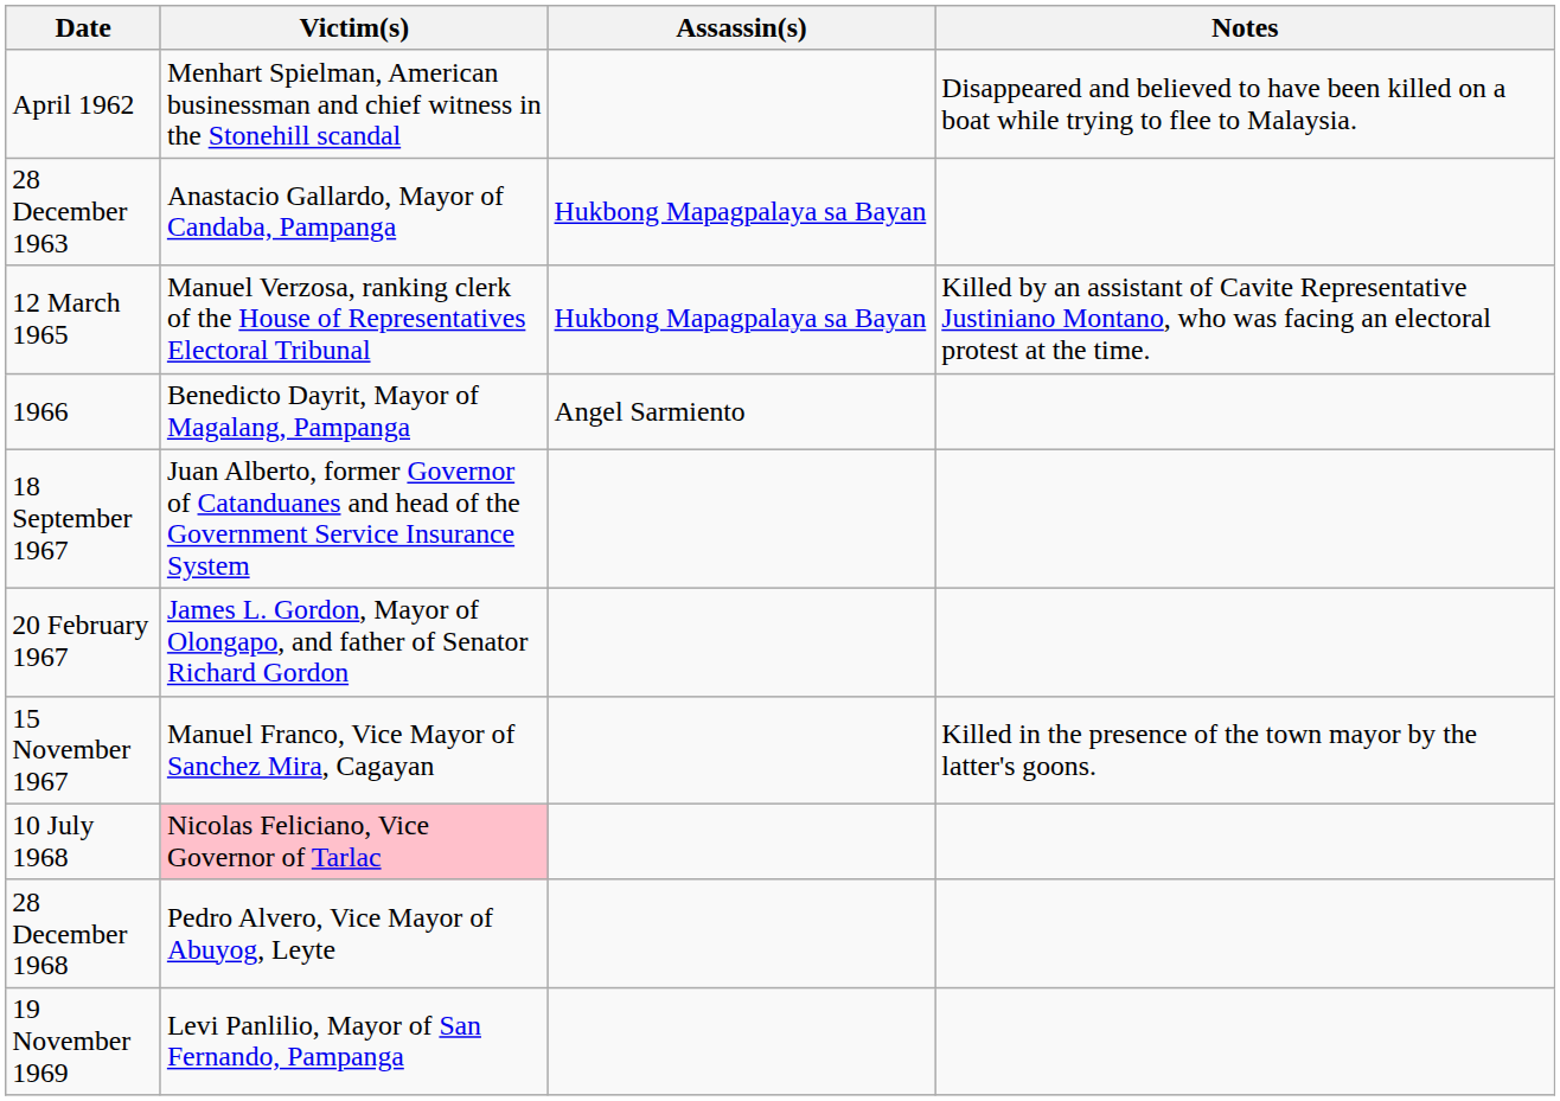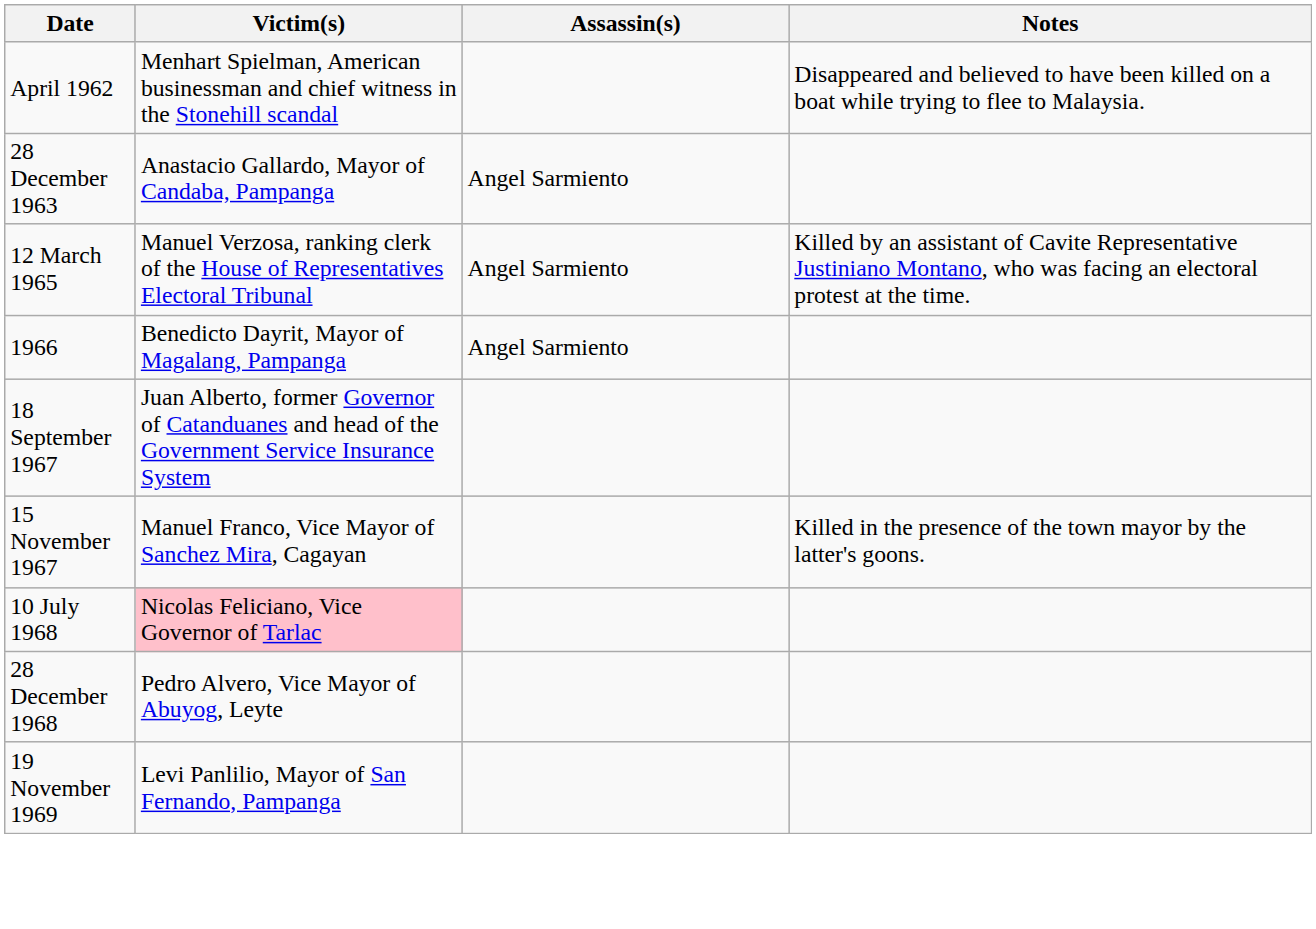 <table class="wikitable sortable" style="width:100%">
 <tr>
 <th style="width:10%">Date</th>
 <th style="width:25%">Victim(s)</th>
 <th style="width:25%">Assassin(s)</th>
 <th style="width:40%">Notes</th>
 </tr>
 <tr>
 <td>April 1962</td>
 <td>Menhart Spielman, American businessman and chief witness in the <a href='#'>Stonehill scandal</a></td>
 <td></td>
 <td>Disappeared and believed to have been killed on a boat while trying to flee to Malaysia.</td>
 </tr>
 <tr>
 <td>28 December 1963</td>
 <td>Anastacio Gallardo, Mayor of <a href='#'>Candaba, Pampanga</a></td>
-<td><a href='#'>Hukbong Mapagpalaya sa Bayan</a></td>
+<td>Angel Sarmiento</td>
 <td></td>
 </tr>
 <tr>
 <td>12 March 1965</td>
 <td>Manuel Verzosa, ranking clerk of the <a href='#'>House of Representatives Electoral Tribunal</a></td>
-<td><a href='#'>Hukbong Mapagpalaya sa Bayan</a></td>
+<td>Angel Sarmiento</td>
 <td>Killed by an assistant of Cavite Representative <a href='#'>Justiniano Montano</a>, who was facing an electoral protest at the time.</td>
 </tr>
 <tr>
 <td>1966</td>
 <td>Benedicto Dayrit, Mayor of <a href='#'>Magalang, Pampanga</a></td>
 <td>Angel Sarmiento</td>
 <td></td>
 </tr>
 <tr>
 <td>18 September 1967</td>
 <td>Juan Alberto, former <a href='#'>Governor</a> of <a href='#'>Catanduanes</a> and head of the <a href='#'>Government Service Insurance System</a></td>
-<td></td>
-<td></td>
-</tr>
-<tr>
-<td>20 February 1967</td>
-<td><a href='#'>James L. Gordon</a>, Mayor of <a href='#'>Olongapo</a>, and father of Senator <a href='#'>Richard Gordon</a></td>
 <td></td>
 <td></td>
 </tr>
 <tr>
 <td>15 November 1967</td>
 <td>Manuel Franco, Vice Mayor of <a href='#'>Sanchez Mira</a>, Cagayan</td>
 <td></td>
 <td>Killed in the presence of the town mayor by the latter's goons.</td>
 </tr>
 <tr>
 <td>10 July 1968</td>
 <td style="background: pink;">Nicolas Feliciano, Vice Governor of <a href='#'>Tarlac</a></td>
 <td></td>
 <td></td>
 </tr>
 <tr>
 <td>28 December 1968</td>
 <td>Pedro Alvero, Vice Mayor of <a href='#'>Abuyog</a>, Leyte</td>
 <td></td>
 <td></td>
 </tr>
 <tr>
 <td>19 November 1969</td>
 <td>Levi Panlilio, Mayor of <a href='#'>San Fernando, Pampanga</a></td>
 <td></td>
 <td></td>
 </tr>
 </table>
